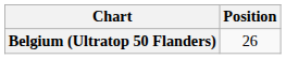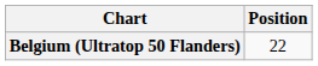 <table class="wikitable plainrowheaders">
 <tr>
 <th scope="col">Chart</th>
 <th scope="col">Position</th>
 </tr>
 <tr>
 <th scope="row">Belgium (Ultratop 50 Flanders)</th>
-<td align="center">26</td>
+<td align="center">22</td>
 </tr>
 </table>
